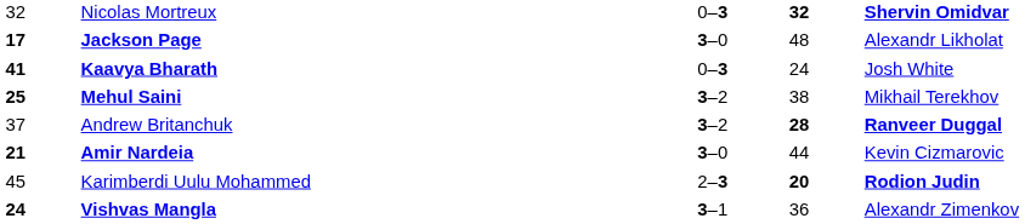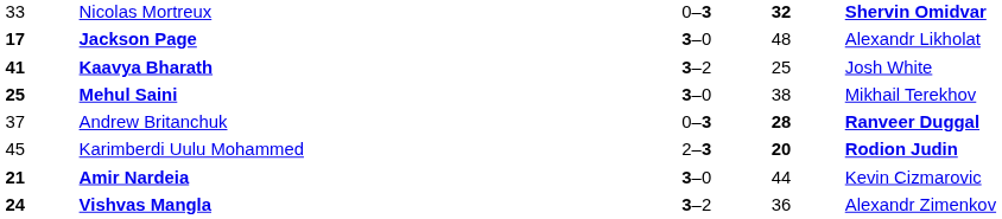 <table width="100%" cellspacing="5">
 <tr>
 <th width=5%></th>
 <th width=40%></th>
 <th width=10%></th>
 <th width=5%></th>
 <th width=40%></th>
 </tr>
 <tr>
-<td>32</td>
+<td>33</td>
 <td> <a href='#'>Nicolas Mortreux</a></td>
 <td align="center">0–<strong>3</strong></td>
 <td><strong>32</strong></td>
 <td> <strong><a href='#'>Shervin Omidvar</a></strong></td>
 </tr>
 <tr>
 <td><strong>17</strong></td>
 <td> <strong><a href='#'>Jackson Page</a></strong></td>
 <td align="center"><strong>3</strong>–0</td>
 <td>48</td>
 <td> <a href='#'>Alexandr Likholat</a></td>
 </tr>
 <tr>
 <td><strong>41</strong></td>
 <td> <strong><a href='#'>Kaavya Bharath</a></strong></td>
-<td align="center">0–<strong>3</strong></td>
-<td>24</td>
+<td align="center"><strong>3</strong>–2</td>
+<td>25</td>
 <td> <a href='#'>Josh White</a></td>
 </tr>
 <tr>
 <td><strong>25</strong></td>
 <td> <strong><a href='#'>Mehul Saini</a></strong></td>
-<td align="center"><strong>3</strong>–2</td>
+<td align="center"><strong>3</strong>–0</td>
 <td>38</td>
 <td> <a href='#'>Mikhail Terekhov</a></td>
 </tr>
 <tr>
 <td>37</td>
 <td> <a href='#'>Andrew Britanchuk</a></td>
-<td align="center"><strong>3</strong>–2</td>
+<td align="center">0–<strong>3</strong></td>
 <td><strong>28</strong></td>
 <td> <strong><a href='#'>Ranveer Duggal</a></strong></td>
+</tr>
+<tr>
+<td>45</td>
+<td> <a href='#'>Karimberdi Uulu Mohammed</a></td>
+<td align="center">2–<strong>3</strong></td>
+<td><strong>20</strong></td>
+<td> <strong><a href='#'>Rodion Judin</a></strong></td>
 </tr>
 <tr>
 <td><strong>21</strong></td>
 <td> <strong><a href='#'>Amir Nardeia</a></strong></td>
 <td align="center"><strong>3</strong>–0</td>
 <td>44</td>
 <td> <a href='#'>Kevin Cizmarovic</a></td>
 </tr>
 <tr>
-<td>45</td>
-<td> <a href='#'>Karimberdi Uulu Mohammed</a></td>
-<td align="center">2–<strong>3</strong></td>
-<td><strong>20</strong></td>
-<td> <strong><a href='#'>Rodion Judin</a></strong></td>
-</tr>
-<tr>
 <td><strong>24</strong></td>
 <td> <strong><a href='#'>Vishvas Mangla</a></strong></td>
-<td align="center"><strong>3</strong>–1</td>
+<td align="center"><strong>3</strong>–2</td>
 <td>36</td>
 <td> <a href='#'>Alexandr Zimenkov</a></td>
 </tr>
 </table>
